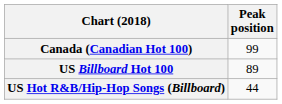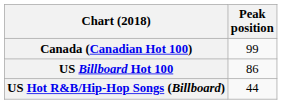 <table class="wikitable sortable plainrowheaders" style="text-align:center;">
 <tr>
 <th scope="col">Chart (2018)</th>
 <th scope="col">Peak<br>position</th>
 </tr>
 <tr>
 <th scope="row">Canada (<a href='#'>Canadian Hot 100</a>)</th>
 <td>99</td>
 </tr>
 <tr>
 <th scope="row">US <a href='#'><em>Billboard</em> Hot 100</a></th>
-<td>89</td>
+<td>86</td>
 </tr>
 <tr>
 <th scope="row">US <a href='#'>Hot R&B/Hip-Hop Songs</a> (<em>Billboard</em>)</th>
 <td>44</td>
 </tr>
 </table>
